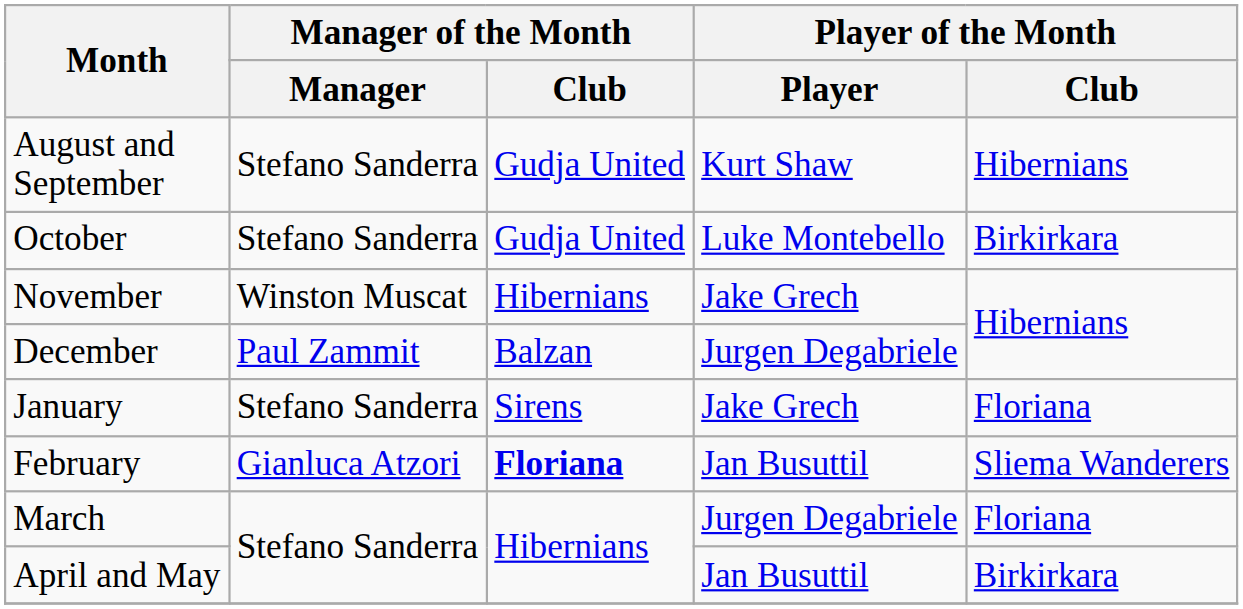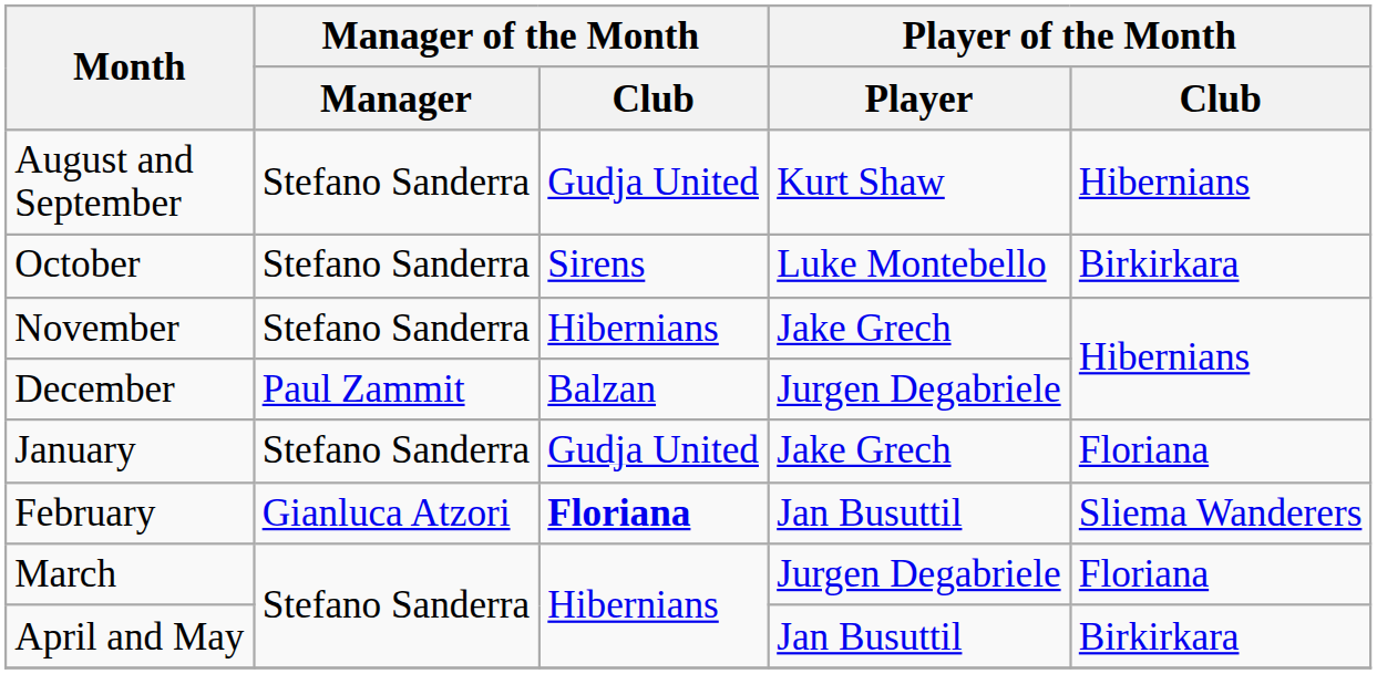 <table class="wikitable">
 <tr>
 <th rowspan="2">Month</th>
 <th colspan="2">Manager of the Month</th>
 <th colspan="2">Player of the Month</th>
 </tr>
 <tr>
 <th>Manager</th>
 <th>Club</th>
 <th>Player</th>
 <th>Club</th>
 </tr>
 <tr>
 <td>August and<br>September</td>
 <td> Stefano Sanderra</td>
 <td><a href='#'>Gudja United</a></td>
 <td> <a href='#'>Kurt Shaw</a></td>
 <td><a href='#'>Hibernians</a></td>
 </tr>
 <tr>
 <td>October</td>
 <td> Stefano Sanderra</td>
-<td><a href='#'>Gudja United</a></td>
+<td><a href='#'>Sirens</a></td>
 <td> <a href='#'>Luke Montebello</a></td>
 <td><a href='#'>Birkirkara</a></td>
 </tr>
 <tr>
 <td>November</td>
-<td> Winston Muscat</td>
+<td> Stefano Sanderra</td>
 <td><a href='#'>Hibernians</a></td>
 <td> <a href='#'>Jake Grech</a></td>
 <td rowspan=2><a href='#'>Hibernians</a></td>
 </tr>
 <tr>
 <td>December</td>
 <td> <a href='#'>Paul Zammit</a></td>
 <td><a href='#'>Balzan</a></td>
 <td> <a href='#'>Jurgen Degabriele</a></td>
 </tr>
 <tr>
 <td>January</td>
 <td> Stefano Sanderra</td>
-<td><a href='#'>Sirens</a></td>
+<td><a href='#'>Gudja United</a></td>
 <td> <a href='#'>Jake Grech</a></td>
 <td><a href='#'>Floriana</a></td>
 </tr>
 <tr>
 <td>February</td>
 <td> <a href='#'>Gianluca Atzori</a></td>
 <td><strong><a href='#'>Floriana</a></strong></td>
 <td> <a href='#'>Jan Busuttil</a></td>
 <td><a href='#'>Sliema Wanderers</a></td>
 </tr>
 <tr>
 <td>March</td>
 <td rowspan=2> Stefano Sanderra</td>
 <td rowspan=2><a href='#'>Hibernians</a></td>
 <td> <a href='#'>Jurgen Degabriele</a></td>
 <td><a href='#'>Floriana</a></td>
 </tr>
 <tr>
 <td>April and May</td>
 <td> <a href='#'>Jan Busuttil</a></td>
 <td><a href='#'>Birkirkara</a></td>
 </tr>
 <tr>
 </tr>
 </table>
